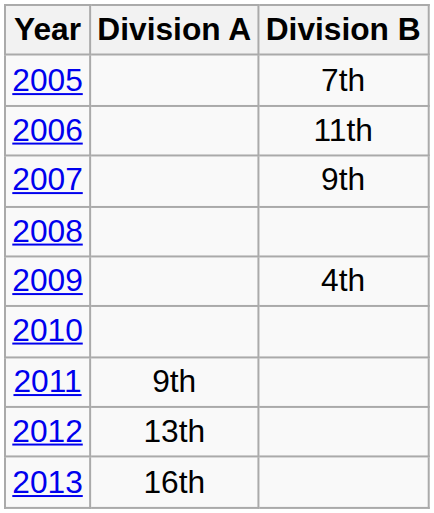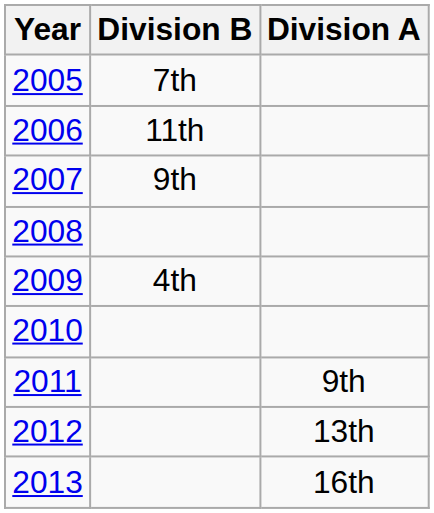 <table class="wikitable" style="text-align:center">
 <tr>
 <th>Year</th>
+<th>Division B</th>
 <th>Division A</th>
-<th>Division B</th>
 </tr>
 <tr>
 <td><a href='#'>2005</a></td>
+<td>7th</td>
 <td></td>
-<td>7th</td>
 </tr>
 <tr>
 <td><a href='#'>2006</a></td>
+<td>11th</td>
 <td></td>
-<td>11th</td>
 </tr>
 <tr>
 <td><a href='#'>2007</a></td>
+<td>9th</td>
 <td></td>
-<td>9th</td>
 </tr>
 <tr>
 <td><a href='#'>2008</a></td>
 <td></td>
 <td></td>
 </tr>
 <tr>
 <td><a href='#'>2009</a></td>
+<td>4th</td>
 <td></td>
-<td>4th</td>
 </tr>
 <tr>
 <td><a href='#'>2010</a></td>
 <td></td>
 <td></td>
 </tr>
 <tr>
 <td><a href='#'>2011</a></td>
+<td></td>
 <td>9th</td>
-<td></td>
 </tr>
 <tr>
 <td><a href='#'>2012</a></td>
+<td></td>
 <td>13th</td>
-<td></td>
 </tr>
 <tr>
 <td><a href='#'>2013</a></td>
+<td></td>
 <td>16th</td>
-<td></td>
 </tr>
 </table>
